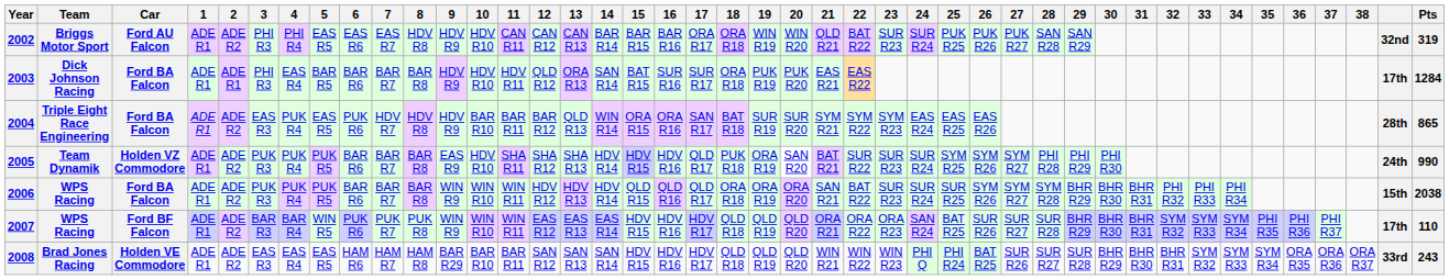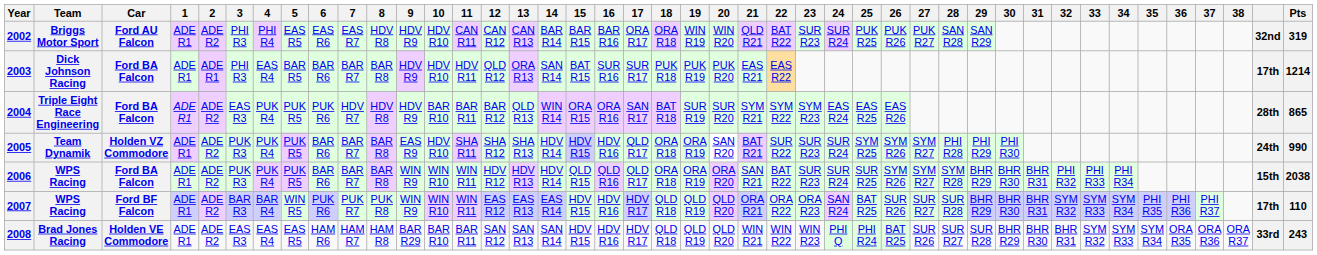 <table class="wikitable" style="text-align:center; font-size:85%">
 <tr>
 <th>Year</th>
 <th>Team</th>
 <th>Car</th>
 <th>1</th>
 <th>2</th>
 <th>3</th>
 <th>4</th>
 <th>5</th>
 <th>6</th>
 <th>7</th>
 <th>8</th>
 <th>9</th>
 <th>10</th>
 <th>11</th>
 <th>12</th>
 <th>13</th>
 <th>14</th>
 <th>15</th>
 <th>16</th>
 <th>17</th>
 <th>18</th>
 <th>19</th>
 <th>20</th>
 <th>21</th>
 <th>22</th>
 <th>23</th>
 <th>24</th>
 <th>25</th>
 <th>26</th>
 <th>27</th>
 <th>28</th>
 <th>29</th>
 <th>30</th>
 <th>31</th>
 <th>32</th>
 <th>33</th>
 <th>34</th>
 <th>35</th>
 <th>36</th>
 <th>37</th>
 <th>38</th>
 <th></th>
 <th>Pts</th>
 </tr>
 <tr>
 <th><a href='#'>2002</a></th>
 <th><a href='#'>Briggs Motor Sport</a></th>
 <th><a href='#'>Ford AU Falcon</a></th>
 <td style="background:#EFCFFF;"><a href='#'>ADE<br>R1</a><br></td>
 <td style="background:#EFCFFF;"><a href='#'>ADE<br>R2</a><br></td>
 <td style="background:#DFFFDF;"><a href='#'>PHI<br>R3</a><br></td>
 <td style="background:#EFCFFF;"><a href='#'>PHI<br>R4</a><br></td>
 <td style="background:#DFFFDF;"><a href='#'>EAS<br>R5</a><br></td>
 <td style="background:#DFFFDF;"><a href='#'>EAS<br>R6</a><br></td>
 <td style="background:#DFFFDF;"><a href='#'>EAS<br>R7</a><br></td>
 <td style="background:#DFFFDF;"><a href='#'>HDV<br>R8</a><br></td>
 <td style="background:#DFFFDF;"><a href='#'>HDV<br>R9</a><br></td>
 <td style="background:#DFFFDF;"><a href='#'>HDV<br>R10</a><br></td>
 <td style="background:#EFCFFF;"><a href='#'>CAN<br>R11</a><br></td>
 <td style="background:#DFFFDF;"><a href='#'>CAN<br>R12</a><br></td>
 <td style="background:#EFCFFF;"><a href='#'>CAN<br>R13</a><br></td>
 <td style="background:#DFFFDF;"><a href='#'>BAR<br>R14</a><br></td>
 <td style="background:#DFFFDF;"><a href='#'>BAR<br>R15</a><br></td>
 <td style="background:#DFFFDF;"><a href='#'>BAR<br>R16</a><br></td>
 <td style="background:#DFFFDF;"><a href='#'>ORA<br>R17</a><br></td>
 <td style="background:#EFCFFF;"><a href='#'>ORA<br>R18</a><br></td>
 <td style="background:#DFFFDF;"><a href='#'>WIN<br>R19</a><br></td>
 <td style="background:#DFFFDF;"><a href='#'>WIN<br>R20</a><br></td>
 <td style="background:#EFCFFF;"><a href='#'>QLD<br>R21</a><br></td>
 <td style="background:#EFCFFF;"><a href='#'>BAT<br>R22</a><br></td>
 <td style="background:#DFFFDF;"><a href='#'>SUR<br>R23</a><br></td>
 <td style="background:#EFCFFF;"><a href='#'>SUR<br>R24</a><br></td>
 <td style="background:#DFFFDF;"><a href='#'>PUK<br>R25</a><br></td>
 <td style="background:#DFFFDF;"><a href='#'>PUK<br>R26</a><br></td>
 <td style="background:#DFFFDF;"><a href='#'>PUK<br>R27</a><br></td>
 <td style="background:#DFFFDF;"><a href='#'>SAN<br>R28</a><br></td>
 <td style="background:#DFFFDF;"><a href='#'>SAN<br>R29</a><br></td>
 <td></td>
 <td></td>
 <td></td>
 <td></td>
 <td></td>
 <td></td>
 <td></td>
 <td></td>
 <td></td>
 <th>32nd</th>
 <th>319</th>
 </tr>
 <tr>
 <th><a href='#'>2003</a></th>
 <th><a href='#'>Dick Johnson Racing</a></th>
 <th><a href='#'>Ford BA Falcon</a></th>
 <td style="background:#DFFFDF;"><a href='#'>ADE<br>R1</a><br></td>
 <td style="background:#EFCFFF;"><a href='#'>ADE<br>R1</a><br></td>
 <td style="background:#DFFFDF;"><a href='#'>PHI<br>R3</a><br></td>
 <td style="background:#DFFFDF;"><a href='#'>EAS<br>R4</a><br></td>
 <td style="background:#DFFFDF;"><a href='#'>BAR<br>R5</a><br></td>
 <td style="background:#DFFFDF;"><a href='#'>BAR<br>R6</a><br></td>
 <td style="background:#DFFFDF;"><a href='#'>BAR<br>R7</a><br></td>
 <td style="background:#DFFFDF;"><a href='#'>BAR<br>R8</a><br></td>
 <td style="background:#EFCFFF;"><a href='#'>HDV<br>R9</a><br></td>
 <td style="background:#DFFFDF;"><a href='#'>HDV<br>R10</a><br></td>
 <td style="background:#DFFFDF;"><a href='#'>HDV<br>R11</a><br></td>
 <td style="background:#DFFFDF;"><a href='#'>QLD<br>R12</a><br></td>
 <td style="background:#EFCFFF;"><a href='#'>ORA<br>R13</a><br></td>
 <td style="background:#DFFFDF;"><a href='#'>SAN<br>R14</a><br></td>
 <td style="background:#DFFFDF;"><a href='#'>BAT<br>R15</a><br></td>
 <td style="background:#DFFFDF;"><a href='#'>SUR<br>R16</a><br></td>
 <td style="background:#DFFFDF;"><a href='#'>SUR<br>R17</a><br></td>
-<td style="background:#DFFFDF;"><a href='#'>ORA<br>R18</a><br></td>
+<td style="background:#DFFFDF;"><a href='#'>PUK<br>R18</a><br></td>
 <td style="background:#DFFFDF;"><a href='#'>PUK<br>R19</a><br></td>
 <td style="background:#DFFFDF;"><a href='#'>PUK<br>R20</a><br></td>
 <td style="background:#DFFFDF;"><a href='#'>EAS<br>R21</a><br></td>
 <td style="background:#FFDF9F;"><a href='#'>EAS<br>R22</a><br></td>
 <td></td>
 <td></td>
 <td></td>
 <td></td>
 <td></td>
 <td></td>
 <td></td>
 <td></td>
 <td></td>
 <td></td>
 <td></td>
 <td></td>
 <td></td>
 <td></td>
 <td></td>
 <td></td>
 <th>17th</th>
-<th>1284</th>
+<th>1214</th>
 </tr>
 <tr>
 <th><a href='#'>2004</a></th>
 <th><a href='#'>Triple Eight Race Engineering</a></th>
 <th><a href='#'>Ford BA Falcon</a></th>
 <td style="background:#EFCFFF;"><em><a href='#'>ADE<br>R1</a></em><br></td>
 <td style="background:#EFCFFF;"><a href='#'>ADE<br>R2</a><br></td>
 <td style="background:#DFFFDF;"><a href='#'>EAS<br>R3</a><br></td>
 <td style="background:#DFFFDF;"><a href='#'>PUK<br>R4</a><br></td>
-<td style="background:#DFFFDF;"><a href='#'>EAS<br>R5</a><br></td>
+<td style="background:#DFFFDF;"><a href='#'>PUK<br>R5</a><br></td>
 <td style="background:#DFFFDF;"><a href='#'>PUK<br>R6</a><br></td>
 <td style="background:#DFFFDF;"><a href='#'>HDV<br>R7</a><br></td>
 <td style="background:#EFCFFF;"><a href='#'>HDV<br>R8</a><br></td>
 <td style="background:#DFFFDF;"><a href='#'>HDV<br>R9</a><br></td>
 <td style="background:#DFFFDF;"><a href='#'>BAR<br>R10</a><br></td>
 <td style="background:#DFFFDF;"><a href='#'>BAR<br>R11</a><br></td>
 <td style="background:#DFFFDF;"><a href='#'>BAR<br>R12</a><br></td>
 <td style="background:#DFFFDF;"><a href='#'>QLD<br>R13</a><br></td>
 <td style="background:#EFCFFF;"><a href='#'>WIN<br>R14</a><br></td>
 <td style="background:#EFCFFF;"><a href='#'>ORA<br>R15</a><br></td>
 <td style="background:#EFCFFF;"><a href='#'>ORA<br>R16</a><br></td>
 <td style="background:#EFCFFF;"><a href='#'>SAN<br>R17</a><br></td>
 <td style="background:#EFCFFF;"><a href='#'>BAT<br>R18</a><br></td>
 <td style="background:#DFFFDF;"><a href='#'>SUR<br>R19</a><br></td>
 <td style="background:#DFFFDF;"><a href='#'>SUR<br>R20</a><br></td>
 <td style="background:#DFFFDF;"><a href='#'>SYM<br>R21</a><br></td>
 <td style="background:#DFFFDF;"><a href='#'>SYM<br>R22</a><br></td>
 <td style="background:#DFFFDF;"><a href='#'>SYM<br>R23</a><br></td>
 <td style="background:#DFFFDF;"><a href='#'>EAS<br>R24</a><br></td>
 <td style="background:#DFFFDF;"><a href='#'>EAS<br>R25</a><br></td>
 <td style="background:#DFFFDF;"><a href='#'>EAS<br>R26</a><br></td>
 <td></td>
 <td></td>
 <td></td>
 <td></td>
 <td></td>
 <td></td>
 <td></td>
 <td></td>
 <td></td>
 <td></td>
 <td></td>
 <td></td>
 <th>28th</th>
 <th>865</th>
 </tr>
 <tr>
 <th><a href='#'>2005</a></th>
 <th><a href='#'>Team Dynamik</a></th>
 <th><a href='#'>Holden VZ Commodore</a></th>
 <td style="background:#EFCFFF;"><a href='#'>ADE<br>R1</a><br></td>
 <td style="background:#DFFFDF;"><a href='#'>ADE<br>R2</a><br></td>
 <td style="background:#DFFFDF;"><a href='#'>PUK<br>R3</a><br></td>
 <td style="background:#DFFFDF;"><a href='#'>PUK<br>R4</a><br></td>
 <td style="background:#EFCFFF;"><a href='#'>PUK<br>R5</a><br></td>
 <td style="background:#DFFFDF;"><a href='#'>BAR<br>R6</a><br></td>
 <td style="background:#DFFFDF;"><a href='#'>BAR<br>R7</a><br></td>
 <td style="background:#EFCFFF;"><a href='#'>BAR<br>R8</a><br></td>
 <td style="background:#DFFFDF;"><a href='#'>EAS<br>R9</a><br></td>
 <td style="background:#DFFFDF;"><a href='#'>HDV<br>R10</a><br></td>
 <td style="background:#EFCFFF;"><a href='#'>SHA<br>R11</a><br></td>
 <td style="background:#DFFFDF;"><a href='#'>SHA<br>R12</a><br></td>
 <td style="background:#DFFFDF;"><a href='#'>SHA<br>R13</a><br></td>
 <td style="background:#DFFFDF;"><a href='#'>HDV<br>R14</a><br></td>
 <td style="background:#cfcfff;"><a href='#'>HDV<br>R15</a><br></td>
 <td style="background:#DFFFDF;"><a href='#'>HDV<br>R16</a><br></td>
 <td style="background:#DFFFDF;"><a href='#'>QLD<br>R17</a><br></td>
-<td style="background:#DFFFDF;"><a href='#'>PUK<br>R18</a><br></td>
+<td style="background:#DFFFDF;"><a href='#'>ORA<br>R18</a><br></td>
 <td style="background:#DFFFDF;"><a href='#'>ORA<br>R19</a><br></td>
 <td style="background:#FFFFFF;"><a href='#'>SAN<br>R20</a><br></td>
 <td style="background:#EFCFFF;"><a href='#'>BAT<br>R21</a><br></td>
 <td style="background:#DFFFDF;"><a href='#'>SUR<br>R22</a><br></td>
 <td style="background:#DFFFDF;"><a href='#'>SUR<br>R23</a><br></td>
 <td style="background:#DFFFDF;"><a href='#'>SUR<br>R24</a><br></td>
 <td style="background:#DFFFDF;"><a href='#'>SYM<br>R25</a><br></td>
 <td style="background:#DFFFDF;"><a href='#'>SYM<br>R26</a><br></td>
 <td style="background:#DFFFDF;"><a href='#'>SYM<br>R27</a><br></td>
 <td style="background:#DFFFDF;"><a href='#'>PHI<br>R28</a><br></td>
 <td style="background:#DFFFDF;"><a href='#'>PHI<br>R29</a><br></td>
 <td style="background:#DFFFDF;"><a href='#'>PHI<br>R30</a><br></td>
 <td></td>
 <td></td>
 <td></td>
 <td></td>
 <td></td>
 <td></td>
 <td></td>
 <td></td>
 <th>24th</th>
 <th>990</th>
 </tr>
 <tr>
 <th><a href='#'>2006</a></th>
 <th><a href='#'>WPS Racing</a></th>
 <th><a href='#'>Ford BA Falcon</a></th>
 <td style="background:#DFFFDF;"><a href='#'>ADE<br>R1</a><br></td>
 <td style="background:#DFFFDF;"><a href='#'>ADE<br>R2</a><br></td>
 <td style="background:#DFFFDF;"><a href='#'>PUK<br>R3</a><br></td>
 <td style="background:#EFCFFF;"><a href='#'>PUK<br>R4</a><br></td>
 <td style="background:#EFCFFF;"><a href='#'>PUK<br>R5</a><br></td>
 <td style="background:#DFFFDF;"><a href='#'>BAR<br>R6</a><br></td>
 <td style="background:#DFFFDF;"><a href='#'>BAR<br>R7</a><br></td>
 <td style="background:#EFCFFF;"><a href='#'>BAR<br>R8</a><br></td>
 <td style="background:#DFFFDF;"><a href='#'>WIN<br>R9</a><br></td>
 <td style="background:#DFFFDF;"><a href='#'>WIN<br>R10</a><br></td>
 <td style="background:#DFFFDF;"><a href='#'>WIN<br>R11</a><br></td>
 <td style="background:#DFFFDF;"><a href='#'>HDV<br>R12</a><br></td>
 <td style="background:#EFCFFF;"><a href='#'>HDV<br>R13</a><br></td>
 <td style="background:#DFFFDF;"><a href='#'>HDV<br>R14</a><br></td>
 <td style="background:#DFFFDF;"><a href='#'>QLD<br>R15</a><br></td>
 <td style="background:#EFCFFF;"><a href='#'>QLD<br>R16</a><br></td>
 <td style="background:#DFFFDF;"><a href='#'>QLD<br>R17</a><br></td>
 <td style="background:#DFFFDF;"><a href='#'>ORA<br>R18</a><br></td>
 <td style="background:#DFFFDF;"><a href='#'>ORA<br>R19</a><br></td>
 <td style="background:#EFCFFF;"><a href='#'>ORA<br>R20</a><br></td>
 <td style="background:#DFFFDF;"><a href='#'>SAN<br>R21</a><br></td>
 <td style="background:#DFFFDF;"><a href='#'>BAT<br>R22</a><br></td>
 <td style="background:#DFFFDF;"><a href='#'>SUR<br>R23</a><br></td>
 <td style="background:#DFFFDF;"><a href='#'>SUR<br>R24</a><br></td>
 <td style="background:#DFFFDF;"><a href='#'>SUR<br>R25</a><br></td>
 <td style="background:#DFFFDF;"><a href='#'>SYM<br>R26</a><br></td>
 <td style="background:#DFFFDF;"><a href='#'>SYM<br>R27</a><br></td>
 <td style="background:#DFFFDF;"><a href='#'>SYM<br>R28</a><br></td>
 <td style="background:#DFFFDF;"><a href='#'>BHR<br>R29</a><br></td>
 <td style="background:#DFFFDF;"><a href='#'>BHR<br>R30</a><br></td>
 <td style="background:#DFFFDF;"><a href='#'>BHR<br>R31</a><br></td>
 <td style="background:#DFFFDF;"><a href='#'>PHI<br>R32</a><br></td>
 <td style="background:#DFFFDF;"><a href='#'>PHI<br>R33</a><br></td>
 <td style="background:#DFFFDF;"><a href='#'>PHI<br>R34</a><br></td>
 <td></td>
 <td></td>
 <td></td>
 <td></td>
 <th>15th</th>
 <th>2038</th>
 </tr>
 <tr>
 <th><a href='#'>2007</a></th>
 <th><a href='#'>WPS Racing</a></th>
 <th><a href='#'>Ford BF Falcon</a></th>
 <td style="background:#cfcfff;"><a href='#'>ADE<br>R1</a><br></td>
 <td style="background:#EFCFFF;"><a href='#'>ADE<br>R2</a><br></td>
 <td style="background:#cfcfff;"><a href='#'>BAR<br>R3</a><br></td>
 <td style="background:#cfcfff;"><a href='#'>BAR<br>R4</a><br></td>
 <td style="background:#DFFFDF;"><a href='#'>WIN<br>R5</a><br></td>
 <td style="background:#cfcfff;"><a href='#'>PUK<br>R6</a><br></td>
 <td style="background:#DFFFDF;"><a href='#'>PUK<br>R7</a><br></td>
 <td style="background:#DFFFDF;"><a href='#'>PUK<br>R8</a><br></td>
 <td style="background:#DFFFDF;"><a href='#'>WIN<br>R9</a><br></td>
 <td style="background:#EFCFFF;"><a href='#'>WIN<br>R10</a><br></td>
 <td style="background:#EFCFFF;"><a href='#'>WIN<br>R11</a><br></td>
 <td style="background:#cfcfff;"><a href='#'>EAS<br>R12</a><br></td>
 <td style="background:#cfcfff;"><a href='#'>EAS<br>R13</a><br></td>
 <td style="background:#cfcfff;"><a href='#'>EAS<br>R14</a><br></td>
 <td style="background:#DFFFDF;"><a href='#'>HDV<br>R15</a><br></td>
 <td style="background:#DFFFDF;"><a href='#'>HDV<br>R16</a><br></td>
 <td style="background:#cfcfff;"><a href='#'>HDV<br>R17</a><br></td>
 <td style="background:#DFFFDF;"><a href='#'>QLD<br>R18</a><br></td>
 <td style="background:#DFFFDF;"><a href='#'>QLD<br>R19</a><br></td>
 <td style="background:#EFCFFF;"><a href='#'>QLD<br>R20</a><br></td>
 <td style="background:#cfcfff;"><a href='#'>ORA<br>R21</a><br></td>
 <td style="background:#DFFFDF;"><a href='#'>ORA<br>R22</a><br></td>
 <td style="background:#DFFFDF;"><a href='#'>ORA<br>R23</a><br></td>
 <td style="background:#EFCFFF;"><a href='#'>SAN<br>R24</a><br></td>
 <td style="background:#DFFFDF;"><a href='#'>BAT<br>R25</a><br></td>
 <td style="background:#DFFFDF;"><a href='#'>SUR<br>R26</a><br></td>
 <td style="background:#DFFFDF;"><a href='#'>SUR<br>R27</a><br></td>
 <td style="background:#DFFFDF;"><a href='#'>SUR<br>R28</a><br></td>
 <td style="background:#cfcfff;"><a href='#'>BHR<br>R29</a><br></td>
 <td style="background:#cfcfff;"><a href='#'>BHR<br>R30</a><br></td>
 <td style="background:#cfcfff;"><a href='#'>BHR<br>R31</a><br></td>
 <td style="background:#cfcfff;"><a href='#'>SYM<br>R32</a><br></td>
 <td style="background:#cfcfff;"><a href='#'>SYM<br>R33</a><br></td>
 <td style="background:#cfcfff;"><a href='#'>SYM<br>R34</a><br></td>
 <td style="background:#cfcfff;"><a href='#'>PHI<br>R35</a><br></td>
 <td style="background:#cfcfff;"><a href='#'>PHI<br>R36</a><br></td>
 <td style="background:#DFFFDF;"><a href='#'>PHI<br>R37</a><br></td>
 <td></td>
 <th>17th</th>
 <th>110</th>
 </tr>
 <tr>
 <th><a href='#'>2008</a></th>
 <th><a href='#'>Brad Jones Racing</a></th>
 <th><a href='#'>Holden VE Commodore</a></th>
 <td><a href='#'>ADE<br>R1</a></td>
 <td><a href='#'>ADE<br>R2</a></td>
 <td><a href='#'>EAS<br>R3</a></td>
 <td><a href='#'>EAS<br>R4</a></td>
 <td><a href='#'>EAS<br>R5</a></td>
 <td><a href='#'>HAM<br>R6</a></td>
 <td><a href='#'>HAM<br>R7</a></td>
 <td><a href='#'>HAM<br>R8</a></td>
 <td><a href='#'>BAR<br>R29</a></td>
 <td><a href='#'>BAR<br>R10</a></td>
 <td><a href='#'>BAR<br>R11</a></td>
 <td><a href='#'>SAN<br>R12</a></td>
 <td><a href='#'>SAN<br>R13</a></td>
 <td><a href='#'>SAN<br>R14</a></td>
 <td><a href='#'>HDV<br>R15</a></td>
 <td><a href='#'>HDV<br>R16</a></td>
 <td><a href='#'>HDV<br>R17</a></td>
 <td><a href='#'>QLD<br>R18</a></td>
 <td><a href='#'>QLD<br>R19</a></td>
 <td><a href='#'>QLD<br>R20</a></td>
 <td><a href='#'>WIN<br>R21</a></td>
 <td><a href='#'>WIN<br>R22</a></td>
 <td><a href='#'>WIN<br>R23</a></td>
 <td style="background:#DFFFDF;"><a href='#'>PHI<br>Q</a><br></td>
 <td style="background:#DFFFDF;"><a href='#'>PHI<br>R24</a><br></td>
 <td style="background:#DFFFDF;"><a href='#'>BAT<br>R25</a><br></td>
 <td><a href='#'>SUR<br>R26</a></td>
 <td><a href='#'>SUR<br>R27</a></td>
 <td><a href='#'>SUR<br>R28</a></td>
 <td><a href='#'>BHR<br>R29</a></td>
 <td><a href='#'>BHR<br>R30</a></td>
 <td><a href='#'>BHR<br>R31</a></td>
 <td><a href='#'>SYM<br>R32</a></td>
 <td><a href='#'>SYM<br>R33</a></td>
 <td><a href='#'>SYM<br>R34</a></td>
 <td><a href='#'>ORA<br>R35</a></td>
 <td><a href='#'>ORA<br>R36</a></td>
 <td><a href='#'>ORA<br>R37</a></td>
 <th>33rd</th>
 <th>243</th>
 </tr>
 </table>
